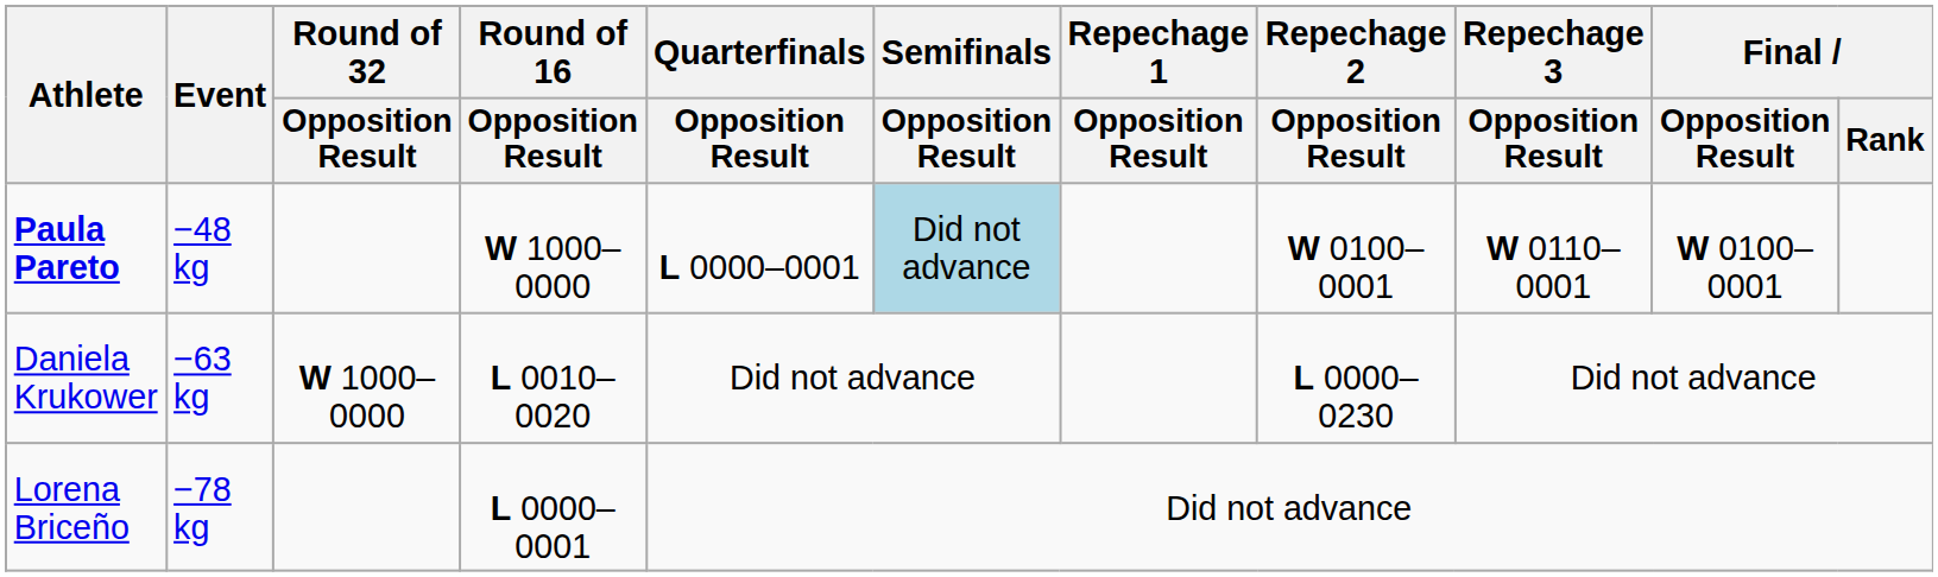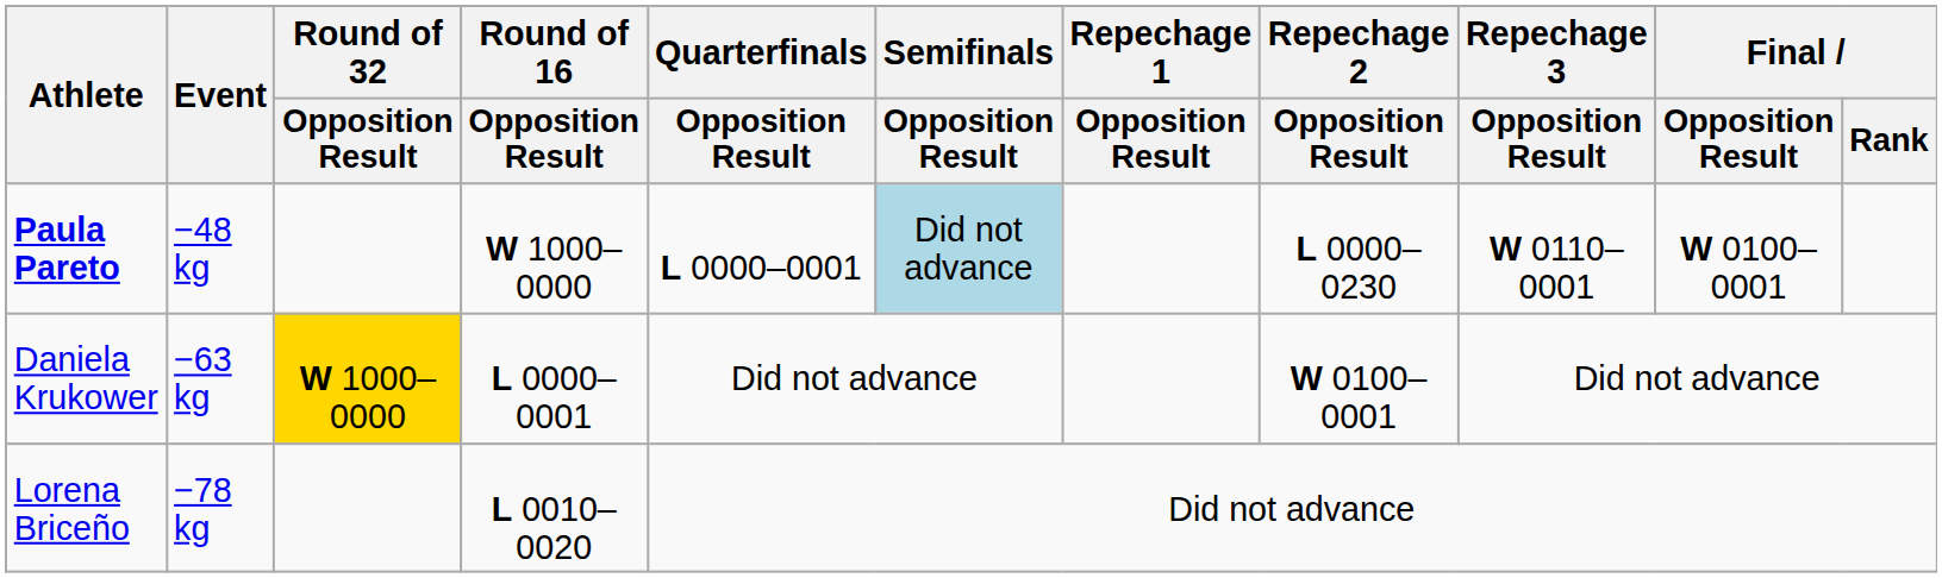 <table class="wikitable" style="font-size:90%">
 <tr>
 <th rowspan="2">Athlete</th>
 <th rowspan="2">Event</th>
 <th>Round of 32</th>
 <th>Round of 16</th>
 <th>Quarterfinals</th>
 <th>Semifinals</th>
 <th>Repechage 1</th>
 <th>Repechage 2</th>
 <th>Repechage 3</th>
 <th colspan=2>Final / </th>
 </tr>
 <tr style="font-size:95%">
 <th>Opposition<br>Result</th>
 <th>Opposition<br>Result</th>
 <th>Opposition<br>Result</th>
 <th>Opposition<br>Result</th>
 <th>Opposition<br>Result</th>
 <th>Opposition<br>Result</th>
 <th>Opposition<br>Result</th>
 <th>Opposition<br>Result</th>
 <th>Rank</th>
 </tr>
 <tr align=center>
 <td align=left><strong><a href='#'>Paula Pareto</a></strong></td>
 <td align=left><a href='#'>−48 kg</a></td>
 <td></td>
 <td><br><strong>W</strong> 1000–0000</td>
 <td><br><strong>L</strong> 0000–0001</td>
 <td style="background: lightblue;">Did not advance</td>
 <td></td>
-<td><br><strong>W</strong> 0100–0001</td>
+<td><br><strong>L</strong> 0000–0230</td>
 <td><br><strong>W</strong> 0110–0001</td>
 <td><br><strong>W</strong> 0100–0001</td>
 <td></td>
 </tr>
 <tr align=center>
 <td align=left><a href='#'>Daniela Krukower</a></td>
 <td align=left><a href='#'>−63 kg</a></td>
-<td><br><strong>W</strong> 1000–0000</td>
-<td><br><strong>L</strong> 0010–0020</td>
+<td style="background: gold;"><br><strong>W</strong> 1000–0000</td>
+<td><br><strong>L</strong> 0000–0001</td>
 <td colspan=2>Did not advance</td>
 <td></td>
-<td><br><strong>L</strong> 0000–0230</td>
+<td><br><strong>W</strong> 0100–0001</td>
 <td colspan=3>Did not advance</td>
 </tr>
 <tr align=center>
 <td align=left><a href='#'>Lorena Briceño</a></td>
 <td align=left><a href='#'>−78 kg</a></td>
 <td></td>
-<td><br><strong>L</strong> 0000–0001</td>
+<td><br><strong>L</strong> 0010–0020</td>
 <td colspan=7>Did not advance</td>
 </tr>
 </table>
